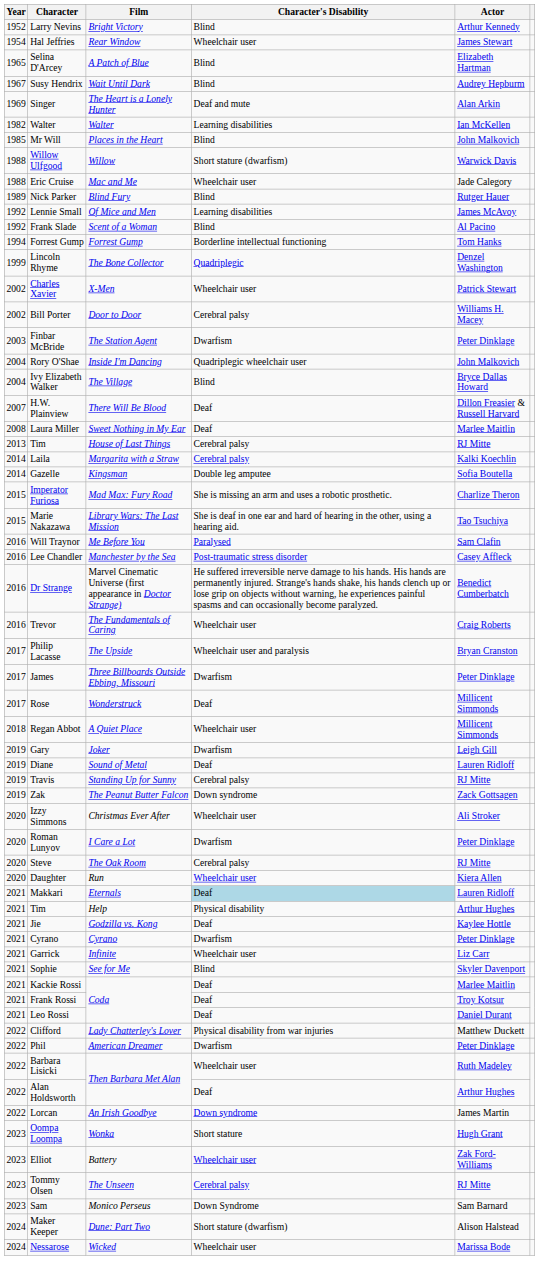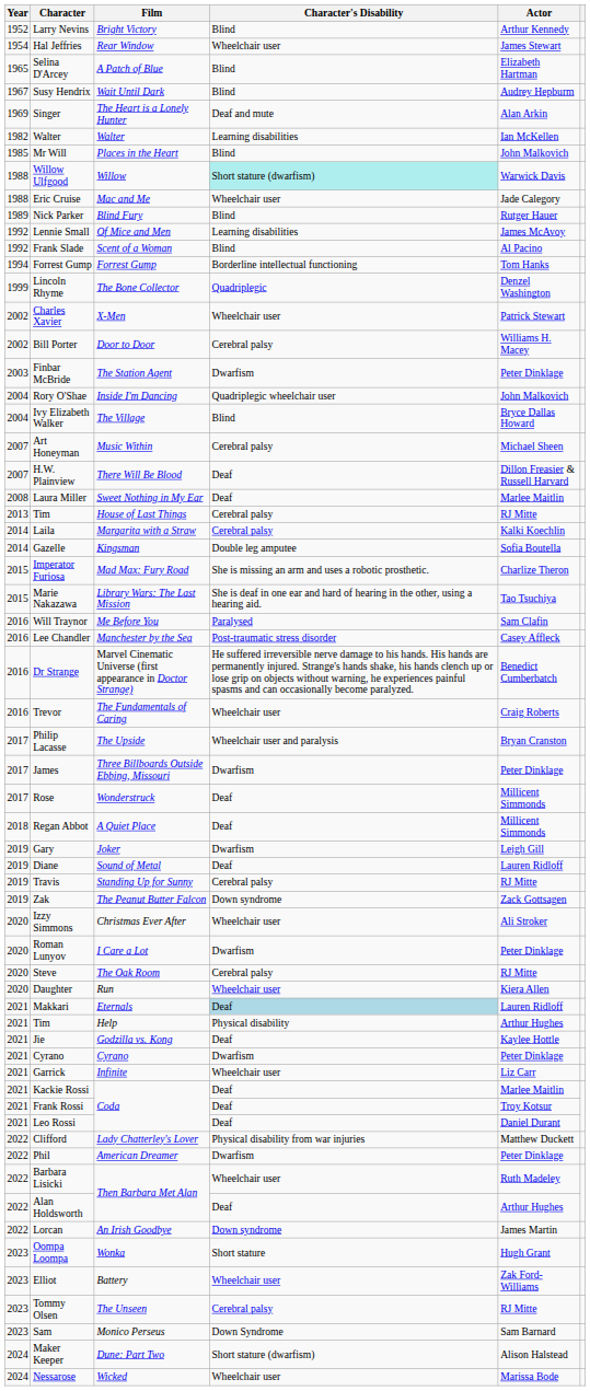 <table class="wikitable sortable" width="70%">
 <tr>
 <th>Year</th>
 <th>Character</th>
 <th>Film</th>
 <th>Character's Disability</th>
 <th>Actor</th>
 <th></th>
 </tr>
 <tr>
 <td>1952</td>
 <td>Larry Nevins</td>
 <td><em><a href='#'>Bright Victory</a></em></td>
 <td>Blind</td>
 <td><a href='#'>Arthur Kennedy</a></td>
 <td></td>
 </tr>
 <tr>
 <td>1954</td>
 <td>Hal Jeffries</td>
 <td><em><a href='#'>Rear Window</a></em></td>
 <td>Wheelchair user</td>
 <td><a href='#'>James Stewart</a></td>
 <td></td>
 </tr>
 <tr>
 <td>1965</td>
 <td>Selina D'Arcey</td>
 <td><em><a href='#'>A Patch of Blue</a></em></td>
 <td>Blind</td>
 <td><a href='#'>Elizabeth Hartman</a></td>
 <td></td>
 </tr>
 <tr>
 <td>1967</td>
 <td>Susy Hendrix</td>
 <td><a href='#'><em>Wait Until Dark</em></a></td>
 <td>Blind</td>
 <td><a href='#'>Audrey Hepburm</a></td>
 <td></td>
 </tr>
 <tr>
 <td>1969</td>
 <td>Singer</td>
 <td><a href='#'><em>The Heart is a Lonely Hunter</em></a></td>
 <td>Deaf and mute</td>
 <td><a href='#'>Alan Arkin</a></td>
 <td></td>
 </tr>
 <tr>
 <td>1982</td>
 <td>Walter</td>
 <td><a href='#'><em>Walter</em></a></td>
 <td>Learning disabilities</td>
 <td><a href='#'>Ian McKellen</a></td>
 <td></td>
 </tr>
 <tr>
 <td>1985</td>
 <td>Mr Will</td>
 <td><em><a href='#'>Places in the Heart</a></em></td>
 <td>Blind</td>
 <td><a href='#'>John Malkovich</a></td>
 <td></td>
 </tr>
 <tr>
 <td>1988</td>
 <td><a href='#'>Willow Ulfgood</a></td>
 <td><a href='#'><em>Willow</em></a></td>
-<td>Short stature (dwarfism)</td>
+<td style="background: paleturquoise;">Short stature (dwarfism)</td>
 <td><a href='#'>Warwick Davis</a></td>
 <td></td>
 </tr>
 <tr>
 <td>1988</td>
 <td>Eric Cruise</td>
 <td><em><a href='#'>Mac and Me</a></em></td>
 <td>Wheelchair user</td>
 <td>Jade Calegory</td>
 <td></td>
 </tr>
 <tr>
 <td>1989</td>
 <td>Nick Parker</td>
 <td><em><a href='#'>Blind Fury</a></em></td>
 <td>Blind</td>
 <td><a href='#'>Rutger Hauer</a></td>
 <td></td>
 </tr>
 <tr>
 <td>1992</td>
 <td>Lennie Small</td>
 <td><a href='#'><em>Of Mice and Men</em></a></td>
 <td>Learning disabilities</td>
 <td><a href='#'>James McAvoy</a></td>
 <td></td>
 </tr>
 <tr>
 <td>1992</td>
 <td>Frank Slade</td>
 <td><a href='#'><em>Scent of a Woman</em></a></td>
 <td>Blind</td>
 <td><a href='#'>Al Pacino</a></td>
 <td></td>
 </tr>
 <tr>
 <td>1994</td>
 <td>Forrest Gump</td>
 <td><em><a href='#'>Forrest Gump</a></em></td>
 <td>Borderline intellectual functioning</td>
 <td><a href='#'>Tom Hanks</a></td>
 <td></td>
 </tr>
 <tr>
 <td>1999</td>
 <td>Lincoln Rhyme</td>
 <td><em><a href='#'>The Bone Collector</a></em></td>
 <td><a href='#'>Quadriplegic</a></td>
 <td><a href='#'>Denzel Washington</a></td>
 <td></td>
 </tr>
 <tr>
 <td>2002</td>
 <td><a href='#'>Charles Xavier</a></td>
 <td><a href='#'><em>X-Men</em></a></td>
 <td>Wheelchair user</td>
 <td><a href='#'>Patrick Stewart</a></td>
 <td></td>
 </tr>
 <tr>
 <td>2002</td>
 <td>Bill Porter</td>
 <td><a href='#'><em>Door to Door</em></a></td>
 <td>Cerebral palsy</td>
 <td><a href='#'>Williams H. Macey</a></td>
 <td></td>
 </tr>
 <tr>
 <td>2003</td>
 <td>Finbar McBride</td>
 <td><em><a href='#'>The Station Agent</a></em></td>
 <td>Dwarfism</td>
 <td><a href='#'>Peter Dinklage</a></td>
 <td></td>
 </tr>
 <tr>
 <td>2004</td>
 <td>Rory O'Shae</td>
 <td><em><a href='#'>Inside I'm Dancing</a></em></td>
 <td>Quadriplegic wheelchair user</td>
 <td><a href='#'>John Malkovich</a></td>
 <td></td>
 </tr>
 <tr>
 <td>2004</td>
 <td>Ivy Elizabeth Walker</td>
 <td><a href='#'><em>The Village</em></a></td>
 <td>Blind</td>
 <td><a href='#'>Bryce Dallas Howard</a></td>
+<td></td>
+</tr>
+<tr>
+<td>2007</td>
+<td>Art Honeyman</td>
+<td><em><a href='#'>Music Within</a></em></td>
+<td>Cerebral palsy</td>
+<td><a href='#'>Michael Sheen</a></td>
 <td></td>
 </tr>
 <tr>
 <td>2007</td>
 <td>H.W. Plainview</td>
 <td><em><a href='#'>There Will Be Blood</a></em></td>
 <td>Deaf</td>
 <td><a href='#'>Dillon Freasier</a> & <a href='#'>Russell Harvard</a></td>
 <td></td>
 </tr>
 <tr>
 <td>2008</td>
 <td>Laura Miller</td>
 <td><em><a href='#'>Sweet Nothing in My Ear</a></em></td>
 <td>Deaf</td>
 <td><a href='#'>Marlee Maitlin</a></td>
 <td></td>
 </tr>
 <tr>
 <td>2013</td>
 <td>Tim</td>
 <td><em><a href='#'>House of Last Things</a></em></td>
 <td>Cerebral palsy</td>
 <td><a href='#'>RJ Mitte</a></td>
 <td></td>
 </tr>
 <tr>
 <td>2014</td>
 <td>Laila</td>
 <td><em><a href='#'>Margarita with a Straw</a></em></td>
 <td><a href='#'>Cerebral palsy</a></td>
 <td><a href='#'>Kalki Koechlin</a></td>
 <td></td>
 </tr>
 <tr>
 <td>2014</td>
 <td>Gazelle</td>
 <td><a href='#'><em>Kingsman</em></a></td>
 <td>Double leg amputee</td>
 <td><a href='#'>Sofia Boutella</a></td>
 <td></td>
 </tr>
 <tr>
 <td>2015</td>
 <td><a href='#'>Imperator Furiosa</a></td>
 <td><em><a href='#'>Mad Max: Fury Road</a></em></td>
 <td>She is missing an arm and uses a robotic prosthetic.</td>
 <td><a href='#'>Charlize Theron</a></td>
 <td></td>
 </tr>
 <tr>
 <td>2015</td>
 <td>Marie Nakazawa</td>
 <td><em><a href='#'>Library Wars: The Last Mission</a></em></td>
 <td>She is deaf in one ear and hard of hearing in the other, using a hearing aid.</td>
 <td><a href='#'>Tao Tsuchiya</a></td>
 <td></td>
 </tr>
 <tr>
 <td>2016</td>
 <td>Will Traynor</td>
 <td><a href='#'><em>Me Before You</em></a></td>
 <td><a href='#'>Paralysed</a></td>
 <td><a href='#'>Sam Clafin</a></td>
 <td></td>
 </tr>
 <tr>
 <td>2016</td>
 <td>Lee Chandler</td>
 <td><a href='#'><em>Manchester by the Sea</em></a></td>
 <td><a href='#'>Post-traumatic stress disorder</a></td>
 <td><a href='#'>Casey Affleck</a></td>
 <td></td>
 </tr>
 <tr>
 <td>2016</td>
 <td><a href='#'>Dr Strange</a></td>
 <td>Marvel Cinematic Universe (first appearance in <em><a href='#'>Doctor Strange)</a></em></td>
 <td>He suffered irreversible nerve damage to his hands. His hands are permanently injured. Strange's hands shake, his hands clench up or lose grip on objects without warning, he experiences painful spasms and can occasionally become paralyzed.</td>
 <td><a href='#'>Benedict Cumberbatch</a></td>
 <td></td>
 </tr>
 <tr>
 <td>2016</td>
 <td>Trevor</td>
 <td><em><a href='#'>The Fundamentals of Caring</a></em></td>
 <td>Wheelchair user</td>
 <td><a href='#'>Craig Roberts</a></td>
 <td></td>
 </tr>
 <tr>
 <td>2017</td>
 <td>Philip Lacasse</td>
 <td><em><a href='#'>The Upside</a></em></td>
 <td>Wheelchair user and paralysis</td>
 <td><a href='#'>Bryan Cranston</a></td>
 <td></td>
 </tr>
 <tr>
 <td>2017</td>
 <td>James</td>
 <td><em><a href='#'>Three Billboards Outside Ebbing, Missouri</a></em></td>
 <td>Dwarfism</td>
 <td><a href='#'>Peter Dinklage</a></td>
 <td></td>
 </tr>
 <tr>
 <td>2017</td>
 <td>Rose</td>
 <td><a href='#'><em>Wonderstruck</em></a></td>
 <td>Deaf</td>
 <td><a href='#'>Millicent Simmonds</a></td>
 <td></td>
 </tr>
 <tr>
 <td>2018</td>
 <td>Regan Abbot</td>
 <td><em><a href='#'>A Quiet Place</a></em></td>
-<td>Wheelchair user</td>
+<td>Deaf</td>
 <td><a href='#'>Millicent Simmonds</a></td>
 <td></td>
 </tr>
 <tr>
 <td>2019</td>
 <td>Gary</td>
 <td><a href='#'><em>Joker</em></a></td>
 <td>Dwarfism</td>
 <td><a href='#'>Leigh Gill</a></td>
 <td></td>
 </tr>
 <tr>
 <td>2019</td>
 <td>Diane</td>
 <td><em><a href='#'>Sound of Metal</a></em></td>
 <td>Deaf</td>
 <td><a href='#'>Lauren Ridloff</a></td>
 <td></td>
 </tr>
 <tr>
 <td>2019</td>
 <td>Travis</td>
 <td><em><a href='#'>Standing Up for Sunny</a></em></td>
 <td>Cerebral palsy</td>
 <td><a href='#'>RJ Mitte</a></td>
 <td></td>
 </tr>
 <tr>
 <td>2019</td>
 <td>Zak</td>
 <td><em><a href='#'>The Peanut Butter Falcon</a></em></td>
 <td>Down syndrome</td>
 <td><a href='#'>Zack Gottsagen</a></td>
 <td></td>
 </tr>
 <tr>
 <td>2020</td>
 <td>Izzy Simmons</td>
 <td><em>Christmas Ever After</em></td>
 <td>Wheelchair user</td>
 <td><a href='#'>Ali Stroker</a></td>
 <td></td>
 </tr>
 <tr>
 <td>2020</td>
 <td>Roman Lunyov</td>
 <td><em><a href='#'>I Care a Lot</a></em></td>
 <td>Dwarfism</td>
 <td><a href='#'>Peter Dinklage</a></td>
 <td></td>
 </tr>
 <tr>
 <td>2020</td>
 <td>Steve</td>
 <td><a href='#'><em>The Oak Room</em></a></td>
 <td>Cerebral palsy</td>
 <td><a href='#'>RJ Mitte</a></td>
 <td></td>
 </tr>
 <tr>
 <td>2020</td>
 <td>Daughter</td>
 <td><em>Run</em></td>
 <td><a href='#'>Wheelchair user</a></td>
 <td><a href='#'>Kiera Allen</a></td>
 <td></td>
 </tr>
 <tr>
 <td>2021</td>
 <td>Makkari</td>
 <td><a href='#'><em>Eternals</em></a></td>
 <td style="background: lightblue;">Deaf</td>
 <td><a href='#'>Lauren Ridloff</a></td>
 <td></td>
 </tr>
 <tr>
 <td>2021</td>
 <td>Tim</td>
 <td><em>Help</em></td>
 <td>Physical disability</td>
 <td><a href='#'>Arthur Hughes</a></td>
 <td></td>
 </tr>
 <tr>
 <td>2021</td>
 <td>Jie</td>
 <td><em><a href='#'>Godzilla vs. Kong</a></em></td>
 <td>Deaf</td>
 <td><a href='#'>Kaylee Hottle</a></td>
 <td></td>
 </tr>
 <tr>
 <td>2021</td>
 <td>Cyrano</td>
 <td><a href='#'><em>Cyrano</em></a></td>
 <td>Dwarfism</td>
 <td><a href='#'>Peter Dinklage</a></td>
 <td></td>
 </tr>
 <tr>
 <td>2021</td>
 <td>Garrick</td>
 <td><a href='#'><em>Infinite</em></a></td>
 <td>Wheelchair user</td>
 <td><a href='#'>Liz Carr</a></td>
 <td></td>
 </tr>
 <tr>
 <td>2021</td>
-<td>Sophie</td>
-<td><em><a href='#'>See for Me</a></em></td>
-<td>Blind</td>
-<td><a href='#'>Skyler Davenport</a></td>
-<td></td>
-</tr>
-<tr>
-<td>2021</td>
 <td>Kackie Rossi</td>
 <td rowspan="3"><a href='#'><em>Coda</em></a></td>
 <td>Deaf</td>
 <td><a href='#'>Marlee Maitlin</a></td>
 <td rowspan="3"></td>
 </tr>
 <tr>
 <td>2021</td>
 <td>Frank Rossi</td>
 <td>Deaf</td>
 <td><a href='#'>Troy Kotsur</a></td>
 </tr>
 <tr>
 <td>2021</td>
 <td>Leo Rossi</td>
 <td>Deaf</td>
 <td><a href='#'>Daniel Durant</a></td>
 </tr>
 <tr>
 <td>2022</td>
 <td>Clifford</td>
 <td><a href='#'><em>Lady Chatterley's Lover</em></a></td>
 <td>Physical disability from war injuries</td>
 <td>Matthew Duckett</td>
 <td></td>
 </tr>
 <tr>
 <td>2022</td>
 <td>Phil</td>
 <td><a href='#'><em>American Dreamer</em></a></td>
 <td>Dwarfism</td>
 <td><a href='#'>Peter Dinklage</a></td>
 <td></td>
 </tr>
 <tr>
 <td>2022</td>
 <td>Barbara Lisicki</td>
 <td rowspan="2"><em><a href='#'>Then Barbara Met Alan</a></em></td>
 <td>Wheelchair user</td>
 <td><a href='#'>Ruth Madeley</a></td>
 <td rowspan="2"></td>
 </tr>
 <tr>
 <td>2022</td>
 <td>Alan Holdsworth</td>
 <td>Deaf</td>
 <td><a href='#'>Arthur Hughes</a></td>
 </tr>
 <tr>
 <td>2022</td>
 <td>Lorcan</td>
 <td><em><a href='#'>An Irish Goodbye</a></em></td>
 <td><a href='#'>Down syndrome</a></td>
 <td>James Martin</td>
 <td></td>
 </tr>
 <tr>
 <td>2023</td>
 <td><a href='#'>Oompa Loompa</a></td>
 <td><a href='#'><em>Wonka</em></a></td>
 <td>Short stature</td>
 <td><a href='#'>Hugh Grant</a></td>
 <td></td>
 </tr>
 <tr>
 <td>2023</td>
 <td>Elliot</td>
 <td><em>Battery</em></td>
 <td><a href='#'>Wheelchair user</a></td>
 <td><a href='#'>Zak Ford-Williams</a></td>
 <td></td>
 </tr>
 <tr>
 <td>2023</td>
 <td>Tommy Olsen</td>
 <td><a href='#'><em>The Unseen</em></a></td>
 <td><a href='#'>Cerebral palsy</a></td>
 <td><a href='#'>RJ Mitte</a></td>
 <td></td>
 </tr>
 <tr>
 <td>2023</td>
 <td>Sam</td>
 <td><em>Monico Perseus</em></td>
 <td>Down Syndrome</td>
 <td>Sam Barnard</td>
 <td></td>
 </tr>
 <tr>
 <td>2024</td>
 <td>Maker Keeper</td>
 <td><em><a href='#'>Dune: Part Two</a></em></td>
 <td>Short stature (dwarfism)</td>
 <td>Alison Halstead</td>
 <td></td>
 </tr>
 <tr>
 <td>2024</td>
 <td><a href='#'>Nessarose</a></td>
 <td><a href='#'><em>Wicked</em></a></td>
 <td>Wheelchair user</td>
 <td><a href='#'>Marissa Bode</a></td>
 <td></td>
 </tr>
 </table>
